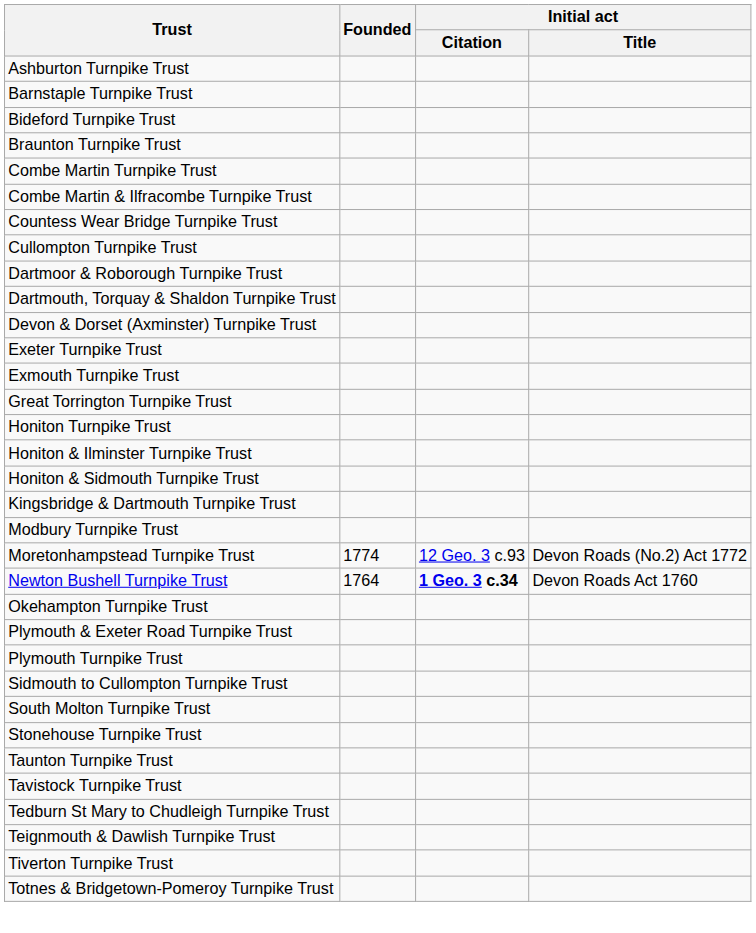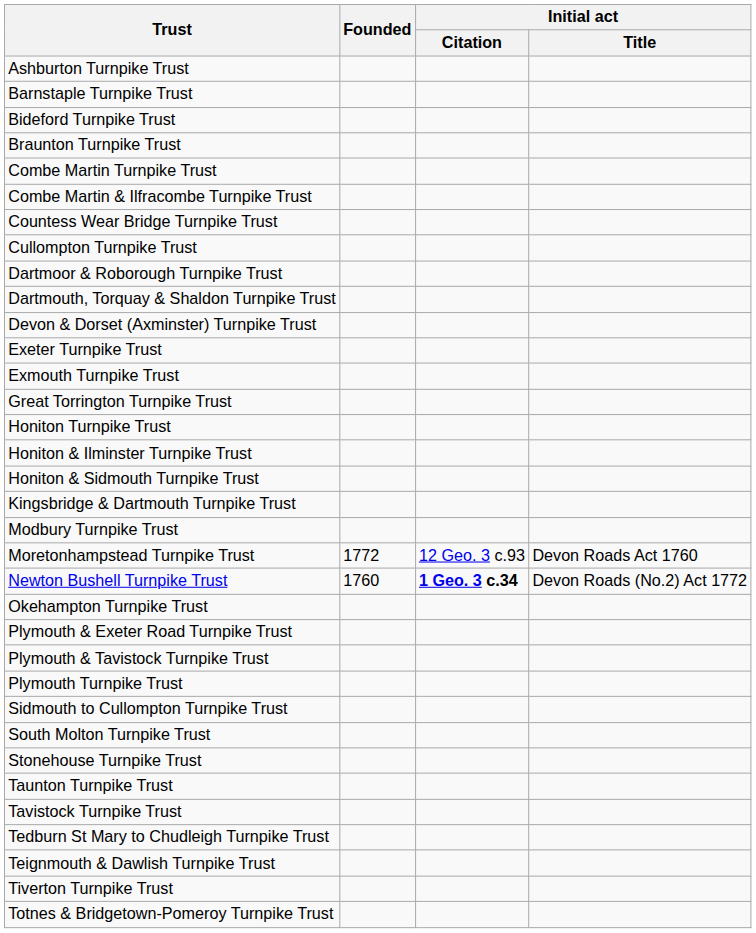 <table class="wikitable sortable">
 <tr>
 <th rowspan=2>Trust</th>
 <th rowspan=2>Founded</th>
 <th colspan=2>Initial act</th>
 </tr>
 <tr>
 <th>Citation</th>
 <th>Title</th>
 </tr>
 <tr>
 <td>Ashburton Turnpike Trust</td>
 <td></td>
 <td></td>
 <td></td>
 </tr>
 <tr>
 <td>Barnstaple Turnpike Trust</td>
 <td></td>
 <td></td>
 <td></td>
 </tr>
 <tr>
 <td>Bideford Turnpike Trust</td>
 <td></td>
 <td></td>
 <td></td>
 </tr>
 <tr>
 <td>Braunton Turnpike Trust</td>
 <td></td>
 <td></td>
 <td></td>
 </tr>
 <tr>
 <td>Combe Martin Turnpike Trust</td>
 <td></td>
 <td></td>
 <td></td>
 </tr>
 <tr>
 <td>Combe Martin & Ilfracombe Turnpike Trust</td>
 <td></td>
 <td></td>
 <td></td>
 </tr>
 <tr>
 <td>Countess Wear Bridge Turnpike Trust</td>
 <td></td>
 <td></td>
 <td></td>
 </tr>
 <tr>
 <td>Cullompton Turnpike Trust</td>
 <td></td>
 <td></td>
 <td></td>
 </tr>
 <tr>
 <td>Dartmoor & Roborough Turnpike Trust</td>
 <td></td>
 <td></td>
 <td></td>
 </tr>
 <tr>
 <td>Dartmouth, Torquay & Shaldon Turnpike Trust</td>
 <td></td>
 <td></td>
 <td></td>
 </tr>
 <tr>
 <td>Devon & Dorset (Axminster) Turnpike Trust</td>
 <td></td>
 <td></td>
 <td></td>
 </tr>
 <tr>
 <td>Exeter Turnpike Trust</td>
 <td></td>
 <td></td>
 <td></td>
 </tr>
 <tr>
 <td>Exmouth Turnpike Trust</td>
 <td></td>
 <td></td>
 <td></td>
 </tr>
 <tr>
 <td>Great Torrington Turnpike Trust</td>
 <td></td>
 <td></td>
 <td></td>
 </tr>
 <tr>
 <td>Honiton Turnpike Trust</td>
 <td></td>
 <td></td>
 <td></td>
 </tr>
 <tr>
 <td>Honiton & Ilminster Turnpike Trust</td>
 <td></td>
 <td></td>
 <td></td>
 </tr>
 <tr>
 <td>Honiton & Sidmouth Turnpike Trust</td>
 <td></td>
 <td></td>
 <td></td>
 </tr>
 <tr>
 <td>Kingsbridge & Dartmouth Turnpike Trust</td>
 <td></td>
 <td></td>
 <td></td>
 </tr>
 <tr>
 <td>Modbury Turnpike Trust</td>
 <td></td>
 <td></td>
 <td></td>
 </tr>
 <tr>
 <td>Moretonhampstead Turnpike Trust</td>
-<td>1774</td>
+<td>1772</td>
 <td><a href='#'>12 Geo. 3</a> c.93</td>
-<td>Devon Roads (No.2) Act 1772</td>
+<td>Devon Roads Act 1760</td>
 </tr>
 <tr>
 <td><a href='#'>Newton Bushell Turnpike Trust</a></td>
-<td>1764</td>
+<td>1760</td>
 <td><strong><a href='#'>1 Geo. 3</a> c.34</strong></td>
-<td>Devon Roads Act 1760</td>
+<td>Devon Roads (No.2) Act 1772</td>
 </tr>
 <tr>
 <td>Okehampton Turnpike Trust</td>
 <td></td>
 <td></td>
 <td></td>
 </tr>
 <tr>
 <td>Plymouth & Exeter Road Turnpike Trust</td>
+<td></td>
+<td></td>
+<td></td>
+</tr>
+<tr>
+<td>Plymouth & Tavistock Turnpike Trust</td>
 <td></td>
 <td></td>
 <td></td>
 </tr>
 <tr>
 <td>Plymouth Turnpike Trust</td>
 <td></td>
 <td></td>
 <td></td>
 </tr>
 <tr>
 <td>Sidmouth to Cullompton Turnpike Trust</td>
 <td></td>
 <td></td>
 <td></td>
 </tr>
 <tr>
 <td>South Molton Turnpike Trust</td>
 <td></td>
 <td></td>
 <td></td>
 </tr>
 <tr>
 <td>Stonehouse Turnpike Trust</td>
 <td></td>
 <td></td>
 <td></td>
 </tr>
 <tr>
 <td>Taunton Turnpike Trust</td>
 <td></td>
 <td></td>
 <td></td>
 </tr>
 <tr>
 <td>Tavistock Turnpike Trust</td>
 <td></td>
 <td></td>
 <td></td>
 </tr>
 <tr>
 <td>Tedburn St Mary to Chudleigh Turnpike Trust</td>
 <td></td>
 <td></td>
 <td></td>
 </tr>
 <tr>
 <td>Teignmouth & Dawlish Turnpike Trust</td>
 <td></td>
 <td></td>
 <td></td>
 </tr>
 <tr>
 <td>Tiverton Turnpike Trust</td>
 <td></td>
 <td></td>
 <td></td>
 </tr>
 <tr>
 <td>Totnes & Bridgetown-Pomeroy Turnpike Trust</td>
 <td></td>
 <td></td>
 <td></td>
 </tr>
 </table>
